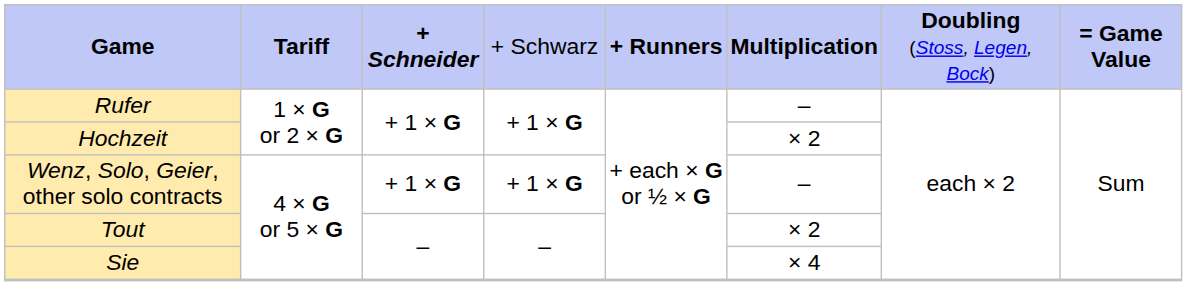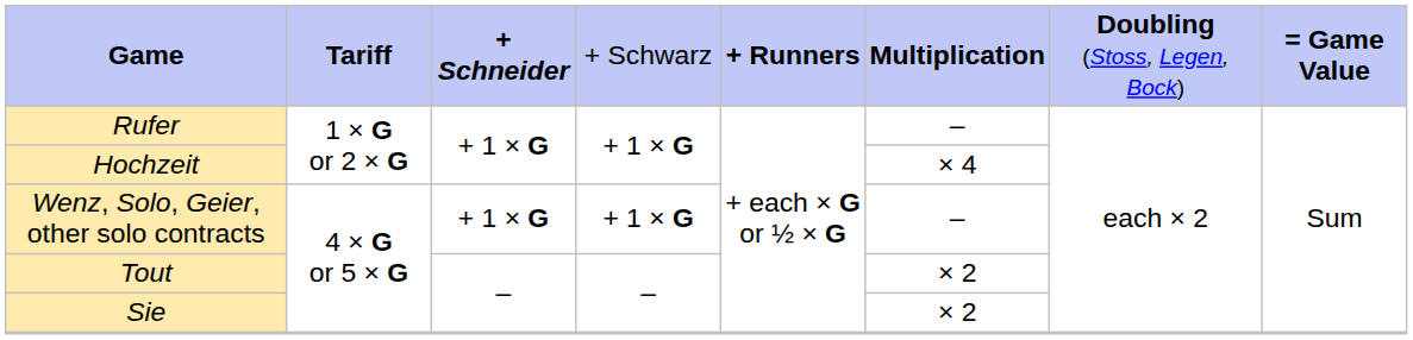 <table cellpadding="2" style="float: left; background: #C0C0C0; margin-right: 1em; border-spacing: 1px;">
 <tr align="center">
 <td style="background: #c0c8f8;" ! width="160"><strong>Game</strong></td>
 <td style="background: #c0c8f8;" ! width="80"><strong>Tariff</strong></td>
 <td style="background: #c0c8f8;" ! width="80"><strong>+ <em>Schneider<strong><em></td>
 <td style="background: #c0c8f8;" ! width="80"></strong>+ </em>Schwarz</em></strong></td>
 <td style="background: #c0c8f8;" ! width="80"><strong>+ Runners</strong></td>
 <td style="background: #c0c8f8;" ! width="80"><strong>Multiplication</strong></td>
 <td style="background: #c0c8f8;" ! width="120"><strong>Doubling</strong><br><small>(<em><a href='#'>Stoss</a>, <a href='#'>Legen</a>, <a href='#'>Bock</a></em>)</small></td>
 <td style="background: #c0c8f8;" ! width="80"><strong>= Game Value</strong></td>
 </tr>
 <tr align="center">
 <td style="background: #ffebad;"><em>Rufer</em></td>
 <td rowspan="2" style="background: #ffffff;">1 × <strong>G</strong><br>or 2 × <strong>G</strong></td>
 <td rowspan="2" style="background: #ffffff;">+ 1 × <strong>G</strong></td>
 <td rowspan="2" style="background: #ffffff;">+ 1 × <strong>G</strong></td>
 <td rowspan="5" style="background: #ffffff;">+ each × <strong>G</strong><br>or ½ × <strong>G</strong></td>
 <td style="background: #ffffff;">–</td>
 <td rowspan="5" style="background: #ffffff;">each × 2</td>
 <td rowspan="5" style="background: #ffffff;">Sum</td>
 </tr>
 <tr align="center">
 <td style="background: #ffebad;"><em>Hochzeit</em></td>
-<td style="background: #ffffff;">× 2</td>
+<td style="background: #ffffff;">× 4</td>
 </tr>
 <tr align="center">
 <td style="background: #ffebad;"><em>Wenz</em>, <em>Solo</em>, <em>Geier</em>,<br>other solo contracts</td>
 <td rowspan="3" style="background: #ffffff;">4 × <strong>G</strong><br>or 5 × <strong>G</strong></td>
 <td style="background: #ffffff;">+ 1 × <strong>G</strong></td>
 <td style="background: #ffffff;">+ 1 × <strong>G</strong></td>
 <td style="background: #ffffff;">–</td>
 </tr>
 <tr align="center">
 <td style="background: #ffebad;"><em>Tout</em></td>
 <td rowspan="2" style="background: #ffffff;">–</td>
 <td rowspan="2" style="background: #ffffff;">–</td>
 <td style="background: #ffffff;">× 2</td>
 </tr>
 <tr align="center">
 <td style="background: #ffebad;"><em>Sie</em></td>
-<td style="background: #ffffff;">× 4</td>
+<td style="background: #ffffff;">× 2</td>
 </tr>
 <tr align="center">
 </tr>
 </table>
